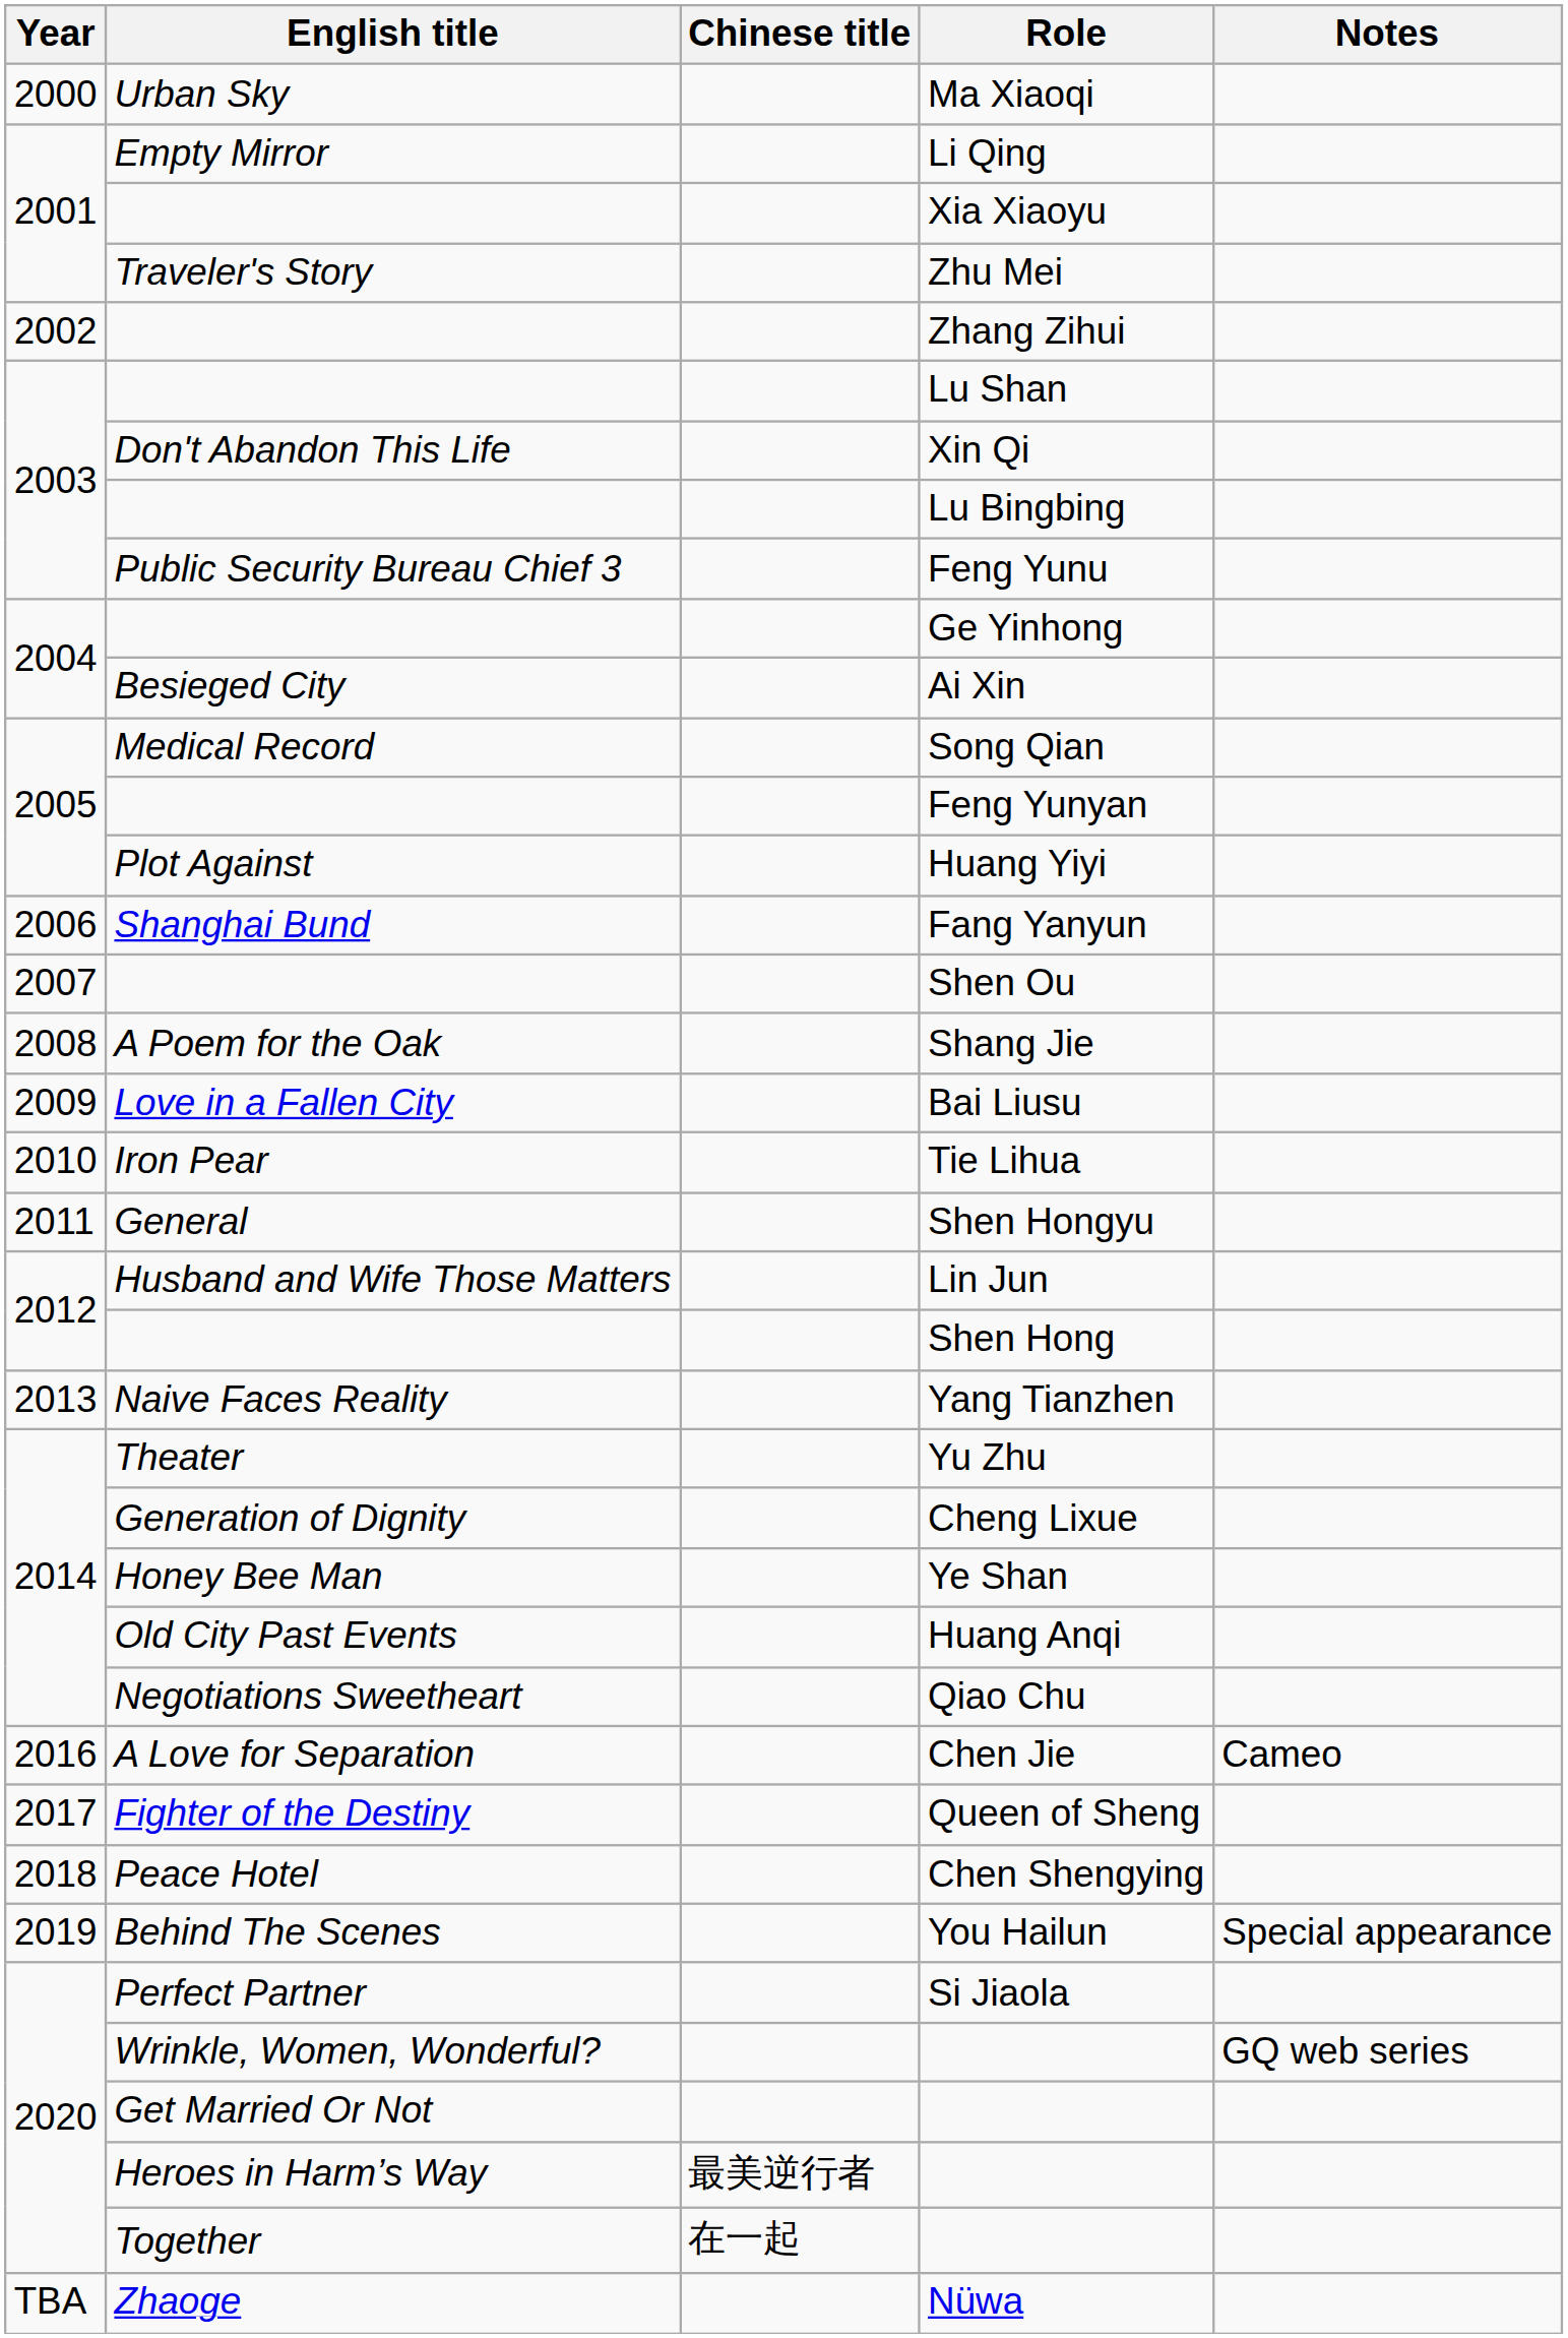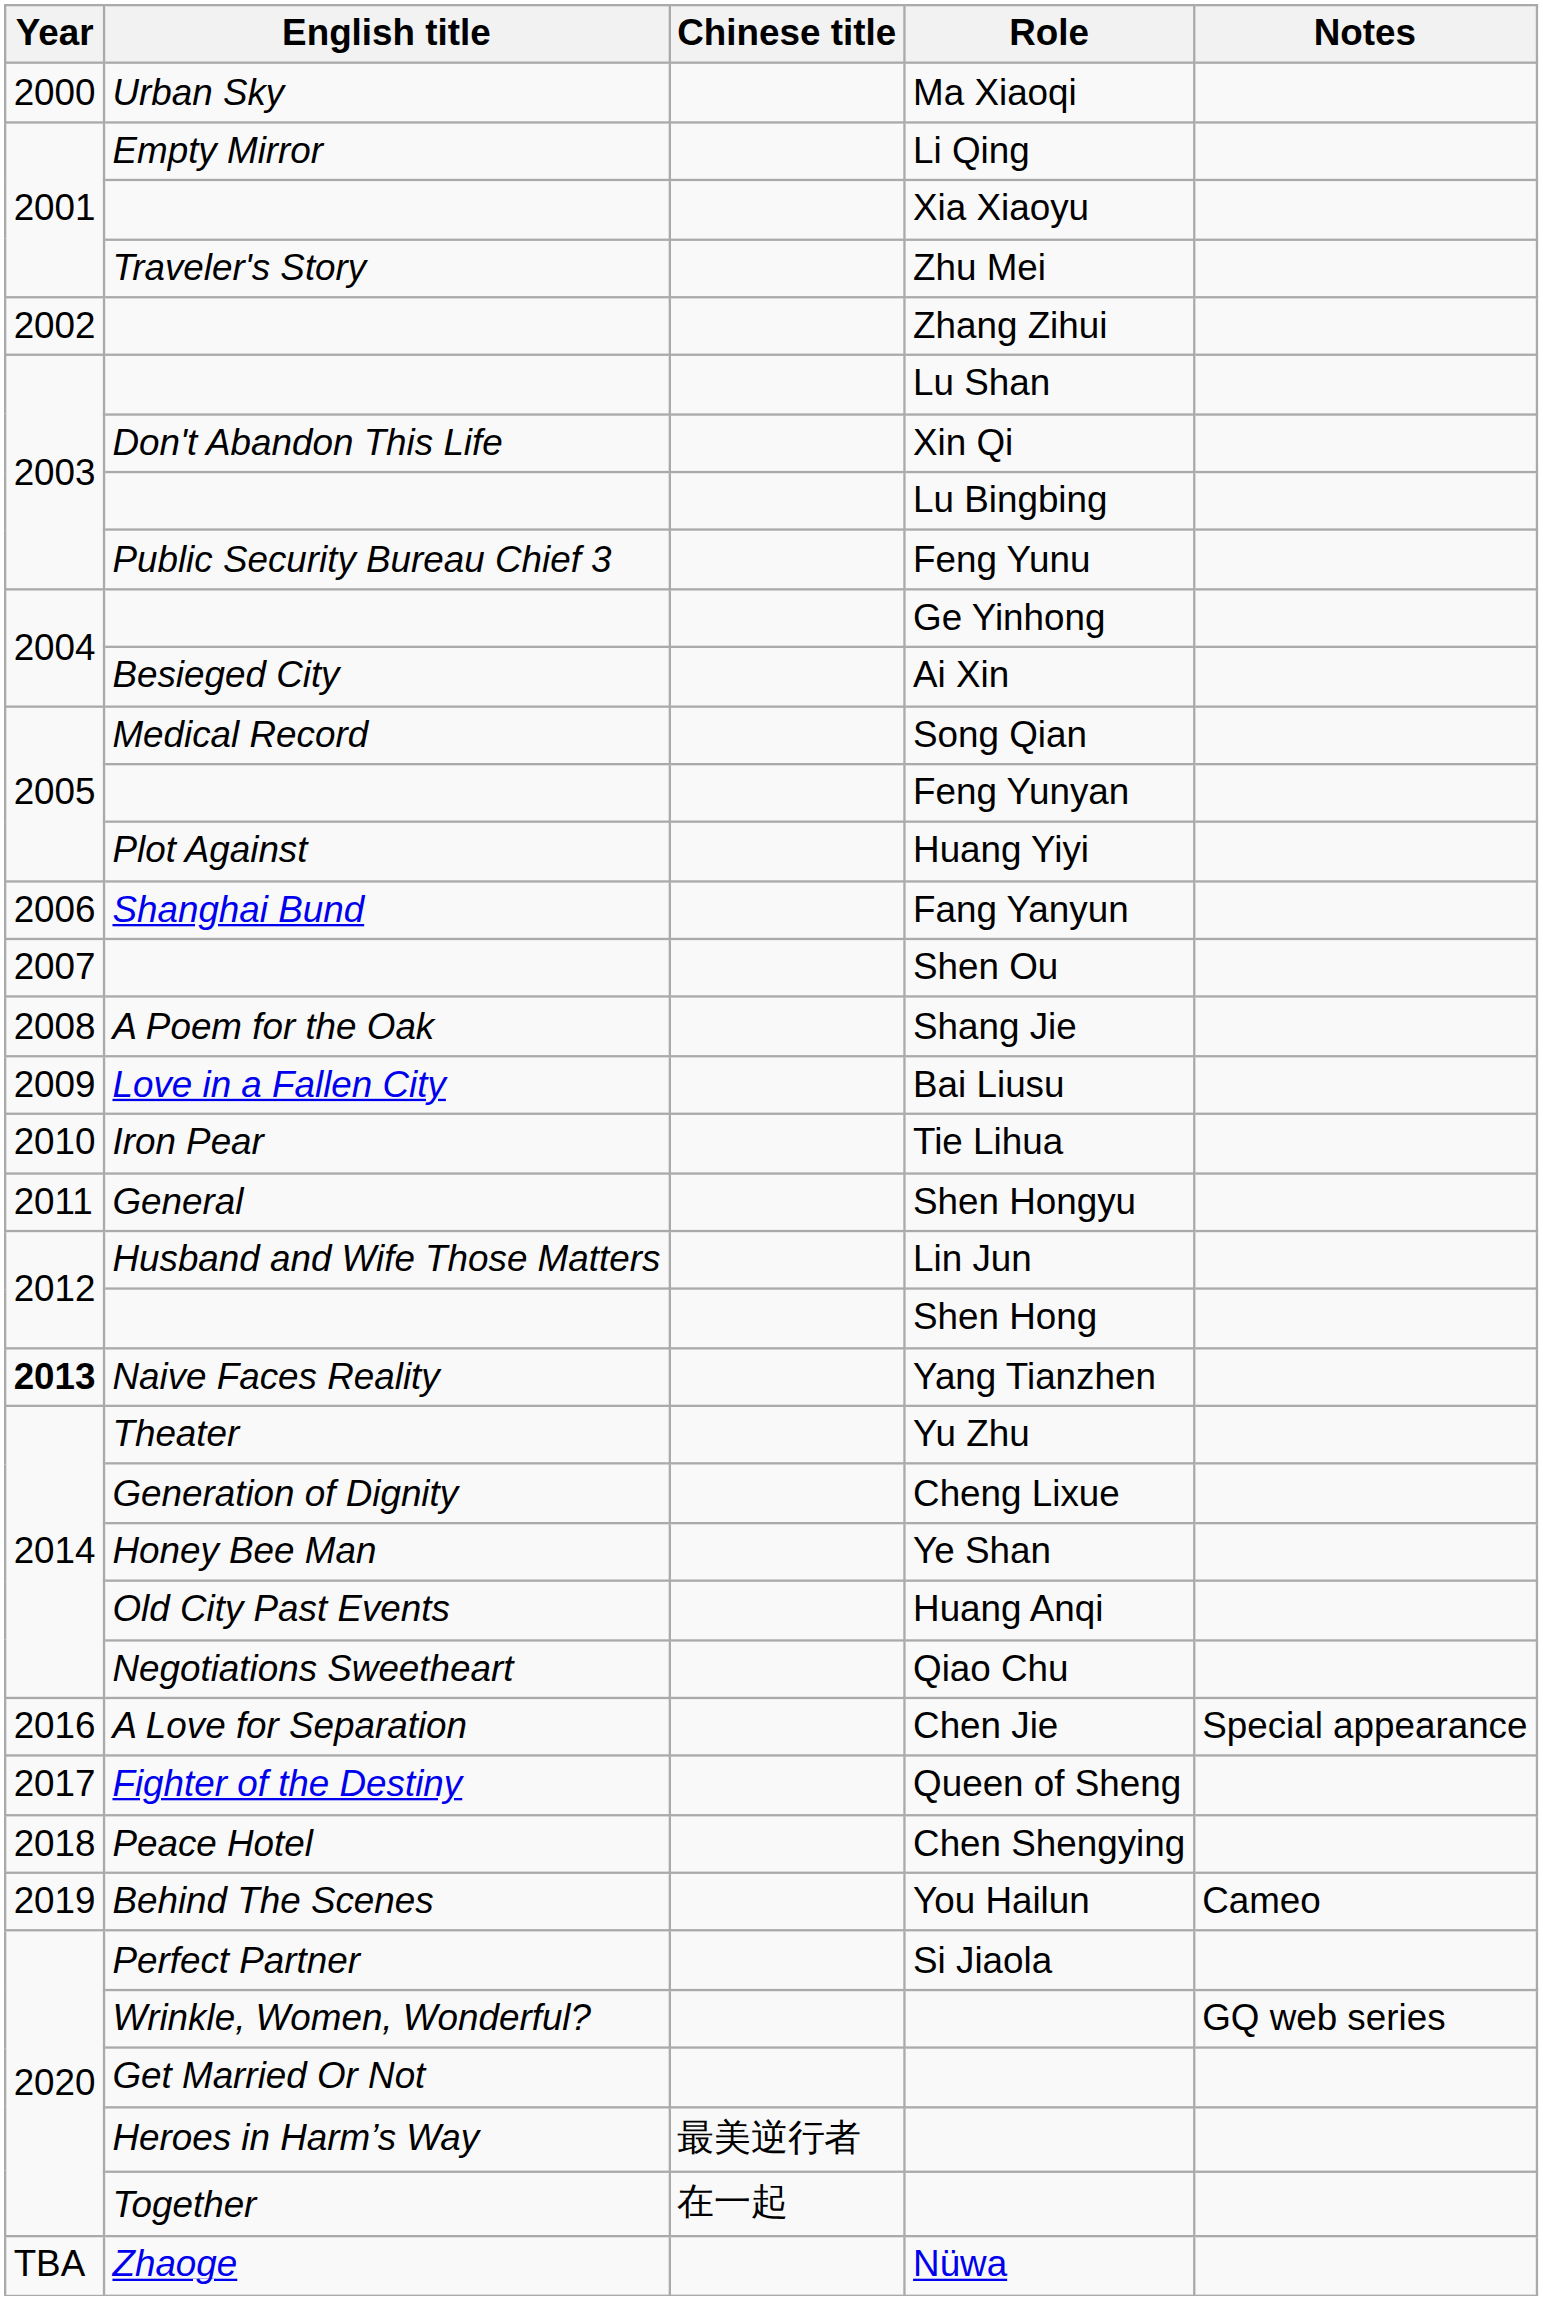 <table class="wikitable">
 <tr>
 <th>Year</th>
 <th>English title</th>
 <th>Chinese title</th>
 <th>Role</th>
 <th>Notes</th>
 </tr>
 <tr>
 <td>2000</td>
 <td><em>Urban Sky</em></td>
 <td></td>
 <td>Ma Xiaoqi</td>
 <td></td>
 </tr>
 <tr>
 <td rowspan="3">2001</td>
 <td><em>Empty Mirror</em></td>
 <td></td>
 <td>Li Qing</td>
 <td></td>
 </tr>
 <tr>
 <td></td>
 <td></td>
 <td>Xia Xiaoyu</td>
 <td></td>
 </tr>
 <tr>
 <td><em>Traveler's Story</em></td>
 <td></td>
 <td>Zhu Mei</td>
 <td></td>
 </tr>
 <tr>
 <td>2002</td>
 <td></td>
 <td></td>
 <td>Zhang Zihui</td>
 <td></td>
 </tr>
 <tr>
 <td rowspan="4">2003</td>
 <td></td>
 <td></td>
 <td>Lu Shan</td>
 <td></td>
 </tr>
 <tr>
 <td><em>Don't Abandon This Life</em></td>
 <td></td>
 <td>Xin Qi</td>
 <td></td>
 </tr>
 <tr>
 <td></td>
 <td></td>
 <td>Lu Bingbing</td>
 <td></td>
 </tr>
 <tr>
 <td><em>Public Security Bureau Chief 3</em></td>
 <td></td>
 <td>Feng Yunu</td>
 <td></td>
 </tr>
 <tr>
 <td rowspan="2">2004</td>
 <td></td>
 <td></td>
 <td>Ge Yinhong</td>
 <td></td>
 </tr>
 <tr>
 <td><em>Besieged City</em></td>
 <td></td>
 <td>Ai Xin</td>
 <td></td>
 </tr>
 <tr>
 <td rowspan="3">2005</td>
 <td><em>Medical Record</em></td>
 <td></td>
 <td>Song Qian</td>
 <td></td>
 </tr>
 <tr>
 <td></td>
 <td></td>
 <td>Feng Yunyan</td>
 <td></td>
 </tr>
 <tr>
 <td><em> Plot Against</em></td>
 <td></td>
 <td>Huang Yiyi</td>
 <td></td>
 </tr>
 <tr>
 <td>2006</td>
 <td><em><a href='#'>Shanghai Bund</a></em></td>
 <td></td>
 <td>Fang Yanyun</td>
 <td></td>
 </tr>
 <tr>
 <td>2007</td>
 <td></td>
 <td></td>
 <td>Shen Ou</td>
 <td></td>
 </tr>
 <tr>
 <td>2008</td>
 <td><em>A Poem for the Oak</em></td>
 <td></td>
 <td>Shang Jie</td>
 <td></td>
 </tr>
 <tr>
 <td>2009</td>
 <td><em><a href='#'>Love in a Fallen City</a></em></td>
 <td></td>
 <td>Bai Liusu</td>
 <td></td>
 </tr>
 <tr>
 <td>2010</td>
 <td><em>Iron Pear</em></td>
 <td></td>
 <td>Tie Lihua</td>
 <td></td>
 </tr>
 <tr>
 <td>2011</td>
 <td><em>General</em></td>
 <td></td>
 <td>Shen Hongyu</td>
 <td></td>
 </tr>
 <tr>
 <td rowspan="2">2012</td>
 <td><em>Husband and Wife Those Matters</em></td>
 <td></td>
 <td>Lin Jun</td>
 <td></td>
 </tr>
 <tr>
 <td></td>
 <td></td>
 <td>Shen Hong</td>
 <td></td>
 </tr>
 <tr>
-<td>2013</td>
+<td><strong>2013</strong></td>
 <td><em>Naive Faces Reality</em></td>
 <td></td>
 <td>Yang Tianzhen</td>
 <td></td>
 </tr>
 <tr>
 <td rowspan="5">2014</td>
 <td><em>Theater</em></td>
 <td></td>
 <td>Yu Zhu</td>
 <td></td>
 </tr>
 <tr>
 <td><em>Generation of Dignity</em></td>
 <td></td>
 <td>Cheng Lixue</td>
 <td></td>
 </tr>
 <tr>
 <td><em>Honey Bee Man</em></td>
 <td></td>
 <td>Ye Shan</td>
 <td></td>
 </tr>
 <tr>
 <td><em>Old City Past Events</em></td>
 <td></td>
 <td>Huang Anqi</td>
 <td></td>
 </tr>
 <tr>
 <td><em>Negotiations Sweetheart</em></td>
 <td></td>
 <td>Qiao Chu</td>
 <td></td>
 </tr>
 <tr>
 <td>2016</td>
 <td><em>A Love for Separation</em></td>
 <td></td>
 <td>Chen Jie</td>
-<td>Cameo</td>
+<td>Special appearance</td>
 </tr>
 <tr>
 <td>2017</td>
 <td><em><a href='#'>Fighter of the Destiny</a></em></td>
 <td></td>
 <td>Queen of Sheng</td>
 <td></td>
 </tr>
 <tr>
 <td>2018</td>
 <td><em>Peace Hotel</em></td>
 <td></td>
 <td>Chen Shengying</td>
 <td></td>
 </tr>
 <tr>
 <td>2019</td>
 <td><em>Behind The Scenes</em></td>
 <td></td>
 <td>You Hailun</td>
-<td>Special appearance</td>
+<td>Cameo</td>
 </tr>
 <tr>
 <td rowspan=5>2020</td>
 <td><em>Perfect Partner</em></td>
 <td></td>
 <td>Si Jiaola</td>
 <td></td>
 </tr>
 <tr>
 <td><em>Wrinkle, Women, Wonderful? </em></td>
 <td></td>
 <td></td>
 <td>GQ web series</td>
 </tr>
 <tr>
 <td><em>Get Married Or Not</em></td>
 <td></td>
 <td></td>
 <td></td>
 </tr>
 <tr>
 <td><em>Heroes in Harm’s Way</em></td>
 <td>最美逆行者</td>
 <td></td>
 <td></td>
 </tr>
 <tr>
 <td><em>Together</em></td>
 <td>在一起</td>
 <td></td>
 <td></td>
 </tr>
 <tr>
 <td rowspan=3>TBA</td>
 <td><em><a href='#'>Zhaoge</a></em></td>
 <td></td>
 <td><a href='#'>Nüwa</a></td>
 <td></td>
 </tr>
 <tr>
 </tr>
 </table>
